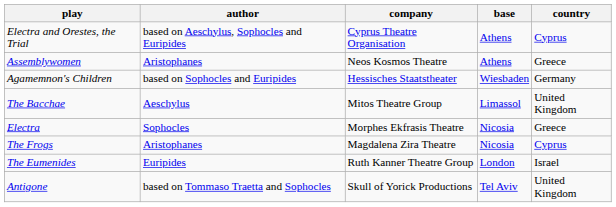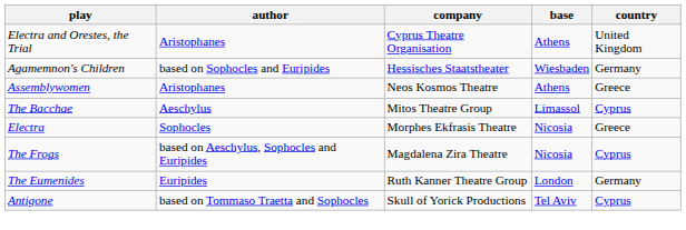 <table class="wikitable">
 <tr>
 <th>play</th>
 <th>author</th>
 <th>company</th>
 <th>base</th>
 <th>country</th>
 </tr>
 <tr>
 <td><em>Electra and Orestes, the Trial</em></td>
-<td>based on <a href='#'>Aeschylus</a>, <a href='#'>Sophocles</a> and <a href='#'>Euripides</a></td>
+<td><a href='#'>Aristophanes</a></td>
 <td><a href='#'>Cyprus Theatre Organisation</a></td>
 <td><a href='#'>Athens</a></td>
-<td><a href='#'>Cyprus</a></td>
+<td>United Kingdom</td>
+</tr>
+<tr>
+<td><em>Agamemnon's Children</em></td>
+<td>based on <a href='#'>Sophocles</a> and <a href='#'>Euripides</a></td>
+<td><a href='#'>Hessisches Staatstheater</a></td>
+<td><a href='#'>Wiesbaden</a></td>
+<td>Germany</td>
 </tr>
 <tr>
 <td><em><a href='#'>Assemblywomen</a></em></td>
 <td><a href='#'>Aristophanes</a></td>
 <td>Neos Kosmos Theatre</td>
 <td><a href='#'>Athens</a></td>
 <td>Greece</td>
 </tr>
 <tr>
-<td><em>Agamemnon's Children</em></td>
-<td>based on <a href='#'>Sophocles</a> and <a href='#'>Euripides</a></td>
-<td><a href='#'>Hessisches Staatstheater</a></td>
-<td><a href='#'>Wiesbaden</a></td>
-<td>Germany</td>
-</tr>
-<tr>
 <td><em><a href='#'>The Bacchae</a></em></td>
 <td><a href='#'>Aeschylus</a></td>
 <td>Mitos Theatre Group</td>
 <td><a href='#'>Limassol</a></td>
-<td>United Kingdom</td>
+<td><a href='#'>Cyprus</a></td>
 </tr>
 <tr>
 <td><em><a href='#'>Electra</a></em></td>
 <td><a href='#'>Sophocles</a></td>
 <td>Morphes Ekfrasis Theatre</td>
 <td><a href='#'>Nicosia</a></td>
 <td>Greece</td>
 </tr>
 <tr>
 <td><em><a href='#'>The Frogs</a></em></td>
-<td><a href='#'>Aristophanes</a></td>
+<td>based on <a href='#'>Aeschylus</a>, <a href='#'>Sophocles</a> and <a href='#'>Euripides</a></td>
 <td>Magdalena Zira Theatre</td>
 <td><a href='#'>Nicosia</a></td>
 <td><a href='#'>Cyprus</a></td>
 </tr>
 <tr>
 <td><em><a href='#'>The Eumenides</a></em></td>
 <td><a href='#'>Euripides</a></td>
 <td>Ruth Kanner Theatre Group</td>
 <td><a href='#'>London</a></td>
-<td>Israel</td>
+<td>Germany</td>
 </tr>
 <tr>
 <td><em><a href='#'>Antigone</a></em></td>
 <td>based on <a href='#'>Tommaso Traetta</a> and <a href='#'>Sophocles</a></td>
 <td>Skull of Yorick Productions</td>
 <td><a href='#'>Tel Aviv</a></td>
-<td>United Kingdom</td>
+<td><a href='#'>Cyprus</a></td>
 </tr>
 </table>
